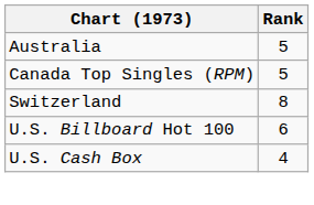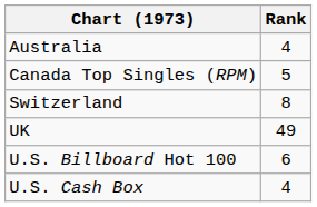 <table class="wikitable sortable">
 <tr>
 <th align="left">Chart (1973)</th>
 <th style="text-align:center;">Rank</th>
 </tr>
 <tr>
 <td>Australia</td>
-<td style="text-align:center;">5</td>
+<td style="text-align:center;">4</td>
 </tr>
 <tr>
 <td>Canada Top Singles (<em>RPM</em>)</td>
 <td style="text-align:center;">5</td>
 </tr>
 <tr>
 <td>Switzerland</td>
 <td style="text-align:center;">8</td>
 </tr>
 <tr>
+<td>UK</td>
+<td style="text-align:center;">49</td>
+</tr>
+<tr>
 <td>U.S. <em>Billboard</em> Hot 100</td>
 <td style="text-align:center;">6</td>
 </tr>
 <tr>
 <td>U.S. <em>Cash Box</em></td>
 <td style="text-align:center;">4</td>
 </tr>
 </table>
